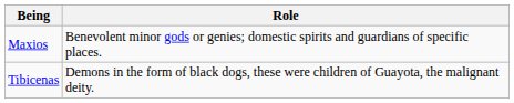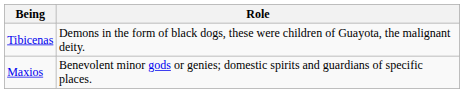 <table class="wikitable">
 <tr>
 <th>Being</th>
 <th>Role</th>
 </tr>
 <tr>
+<td><a href='#'>Tibicenas</a></td>
+<td>Demons in the form of black dogs, these were children of Guayota, the malignant deity.</td>
+</tr>
+<tr>
 <td><a href='#'>Maxios</a></td>
 <td>Benevolent minor <a href='#'>gods</a> or genies; domestic spirits and guardians of specific places.</td>
 </tr>
-<tr>
-<td><a href='#'>Tibicenas</a></td>
-<td>Demons in the form of black dogs, these were children of Guayota, the malignant deity.</td>
-</tr>
 </table>
